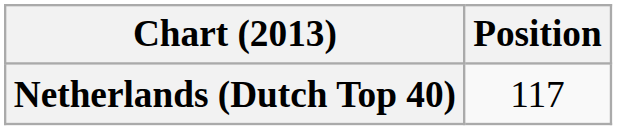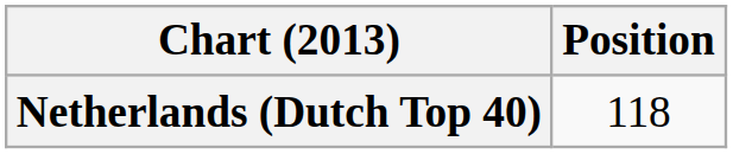 <table class="wikitable plainrowheaders">
 <tr>
 <th>Chart (2013)</th>
 <th>Position</th>
 </tr>
 <tr>
 <th scope="row">Netherlands (Dutch Top 40)</th>
-<td align="center">117</td>
+<td align="center">118</td>
 </tr>
 </table>
